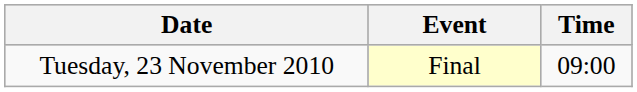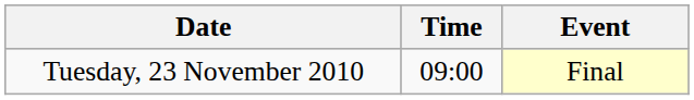 <table class = "wikitable" style="text-align:center;">
 <tr>
 <th width=220>Date</th>
+<th width=50>Time</th>
 <th width=100>Event</th>
-<th width=50>Time</th>
 </tr>
 <tr>
 <td>Tuesday, 23 November 2010</td>
+<td>09:00</td>
 <td bgcolor=ffffcc>Final</td>
-<td>09:00</td>
 </tr>
 </table>
